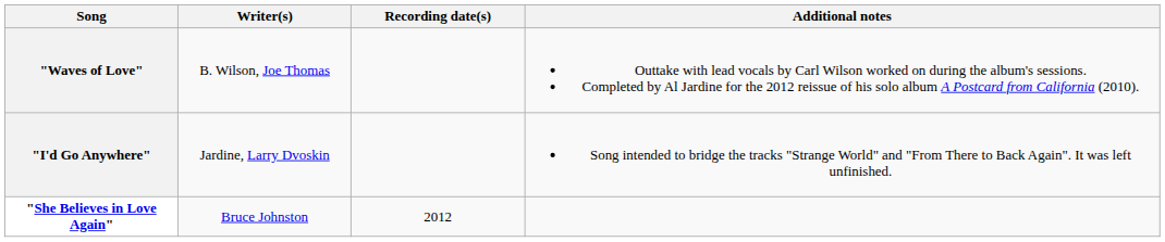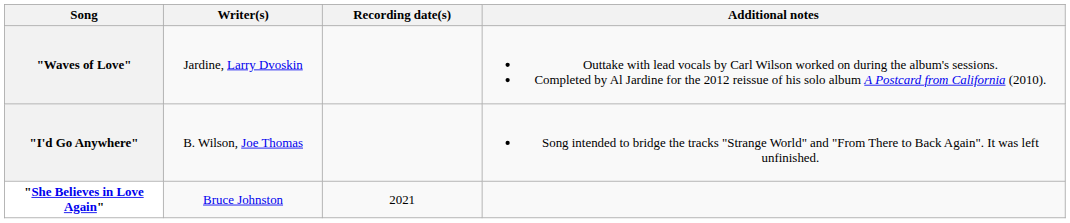 <table class="wikitable sortable plainrowheaders" style="font-size:95%; width=1250; text-align:center;">
 <tr>
 <th scope="col" style="width: 15%;">Song</th>
 <th scope="col" style="width: 15%;">Writer(s)</th>
 <th scope="col" style="width: 15%;">Recording date(s)</th>
 <th class="unsortable" scope="col">Additional notes</th>
 </tr>
 <tr>
 <th scope="row">"Waves of Love"</th>
-<td>B. Wilson, <a href='#'>Joe Thomas</a></td>
+<td>Jardine, <a href='#'>Larry Dvoskin</a></td>
 <td></td>
 <td><br><ul><li>Outtake with lead vocals by Carl Wilson worked on during the album's sessions.</li><li>Completed by Al Jardine for the 2012 reissue of his solo album <em><a href='#'>A Postcard from California</a></em> (2010).</li></ul></td>
 </tr>
 <tr>
 <th scope="row">"I'd Go Anywhere"</th>
-<td>Jardine, <a href='#'>Larry Dvoskin</a></td>
+<td>B. Wilson, <a href='#'>Joe Thomas</a></td>
 <td></td>
 <td><br><ul><li>Song intended to bridge the tracks "Strange World" and "From There to Back Again". It was left unfinished.</li></ul></td>
 </tr>
 <tr>
 <th scope="row"; style="background-color: white;">"<a href='#'>She Believes in Love Again</a>"</th>
 <td><a href='#'>Bruce Johnston</a></td>
-<td>2012</td>
+<td>2021</td>
 <td></td>
 </tr>
 </table>
